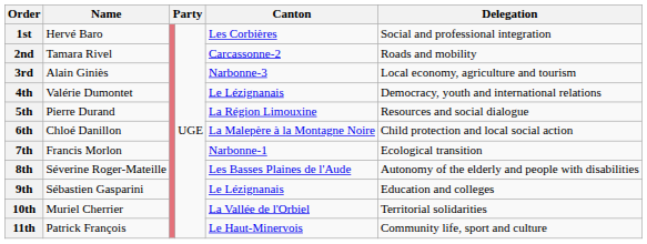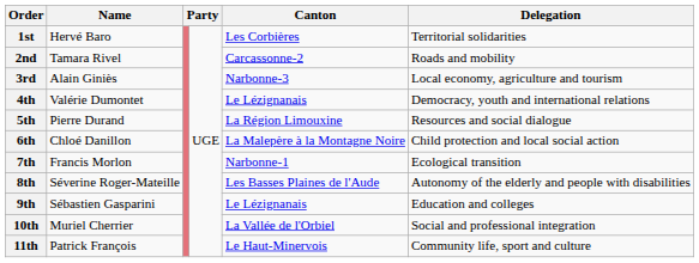 <table class="wikitable sortable">
 <tr>
 <th>Order</th>
 <th>Name</th>
 <th colspan="2">Party</th>
 <th>Canton</th>
 <th>Delegation</th>
 </tr>
 <tr>
 <th>1st</th>
 <td>Hervé Baro</td>
 <td rowspan="11"; bgcolor="#E4717A"></td>
 <td rowspan="11">UGE</td>
 <td><a href='#'>Les Corbières</a></td>
-<td>Social and professional integration</td>
+<td>Territorial solidarities</td>
 </tr>
 <tr>
 <th>2nd</th>
 <td>Tamara Rivel</td>
 <td><a href='#'>Carcassonne-2</a></td>
 <td>Roads and mobility</td>
 </tr>
 <tr>
 <th>3rd</th>
 <td>Alain Giniès</td>
 <td><a href='#'>Narbonne-3</a></td>
 <td>Local economy, agriculture and tourism</td>
 </tr>
 <tr>
 <th>4th</th>
 <td>Valérie Dumontet</td>
 <td><a href='#'>Le Lézignanais</a></td>
 <td>Democracy, youth and international relations</td>
 </tr>
 <tr>
 <th>5th</th>
 <td>Pierre Durand</td>
 <td><a href='#'>La Région Limouxine</a></td>
 <td>Resources and social dialogue</td>
 </tr>
 <tr>
 <th>6th</th>
 <td>Chloé Danillon</td>
 <td><a href='#'>La Malepère à la Montagne Noire</a></td>
 <td>Child protection and local social action</td>
 </tr>
 <tr>
 <th>7th</th>
 <td>Francis Morlon</td>
 <td><a href='#'>Narbonne-1</a></td>
 <td>Ecological transition</td>
 </tr>
 <tr>
 <th>8th</th>
 <td>Séverine Roger-Mateille</td>
 <td><a href='#'>Les Basses Plaines de l'Aude</a></td>
 <td>Autonomy of the elderly and people with disabilities</td>
 </tr>
 <tr>
 <th>9th</th>
 <td>Sébastien Gasparini</td>
 <td><a href='#'>Le Lézignanais</a></td>
 <td>Education and colleges</td>
 </tr>
 <tr>
 <th>10th</th>
 <td>Muriel Cherrier</td>
 <td><a href='#'>La Vallée de l'Orbiel</a></td>
-<td>Territorial solidarities</td>
+<td>Social and professional integration</td>
 </tr>
 <tr>
 <th>11th</th>
 <td>Patrick François</td>
 <td><a href='#'>Le Haut-Minervois</a></td>
 <td>Community life, sport and culture</td>
 </tr>
 </table>
